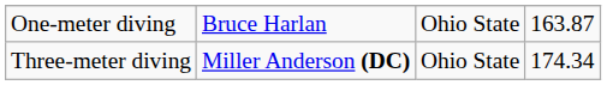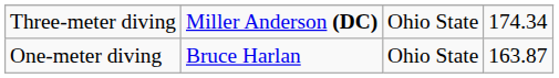 <table class="wikitable sortable" style="text-align:left">
 <tr>
+</tr>
+<tr>
+<td>Three-meter diving</td>
+<td><a href='#'>Miller Anderson</a> <strong>(DC)</strong></td>
+<td>Ohio State</td>
+<td>174.34</td>
 </tr>
 <tr>
 <td>One-meter diving</td>
 <td><a href='#'>Bruce Harlan</a></td>
 <td>Ohio State</td>
 <td>163.87</td>
 </tr>
-<tr>
-<td>Three-meter diving</td>
-<td><a href='#'>Miller Anderson</a> <strong>(DC)</strong></td>
-<td>Ohio State</td>
-<td>174.34</td>
-</tr>
 </table>
